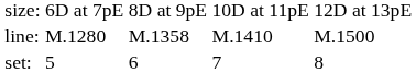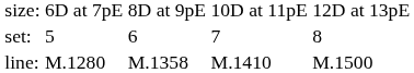 <table style="margin-left:40px;">
 <tr>
 <td>size:</td>
 <td>6D at 7pE</td>
 <td>8D at 9pE</td>
 <td>10D at 11pE</td>
 <td>12D at 13pE</td>
 </tr>
 <tr>
+<td>set:</td>
+<td>5</td>
+<td>6</td>
+<td>7</td>
+<td>8</td>
+</tr>
+<tr>
 <td>line:</td>
 <td>M.1280</td>
 <td>M.1358</td>
 <td>M.1410</td>
 <td>M.1500</td>
 </tr>
-<tr>
-<td>set:</td>
-<td>5</td>
-<td>6</td>
-<td>7</td>
-<td>8</td>
-</tr>
 </table>
